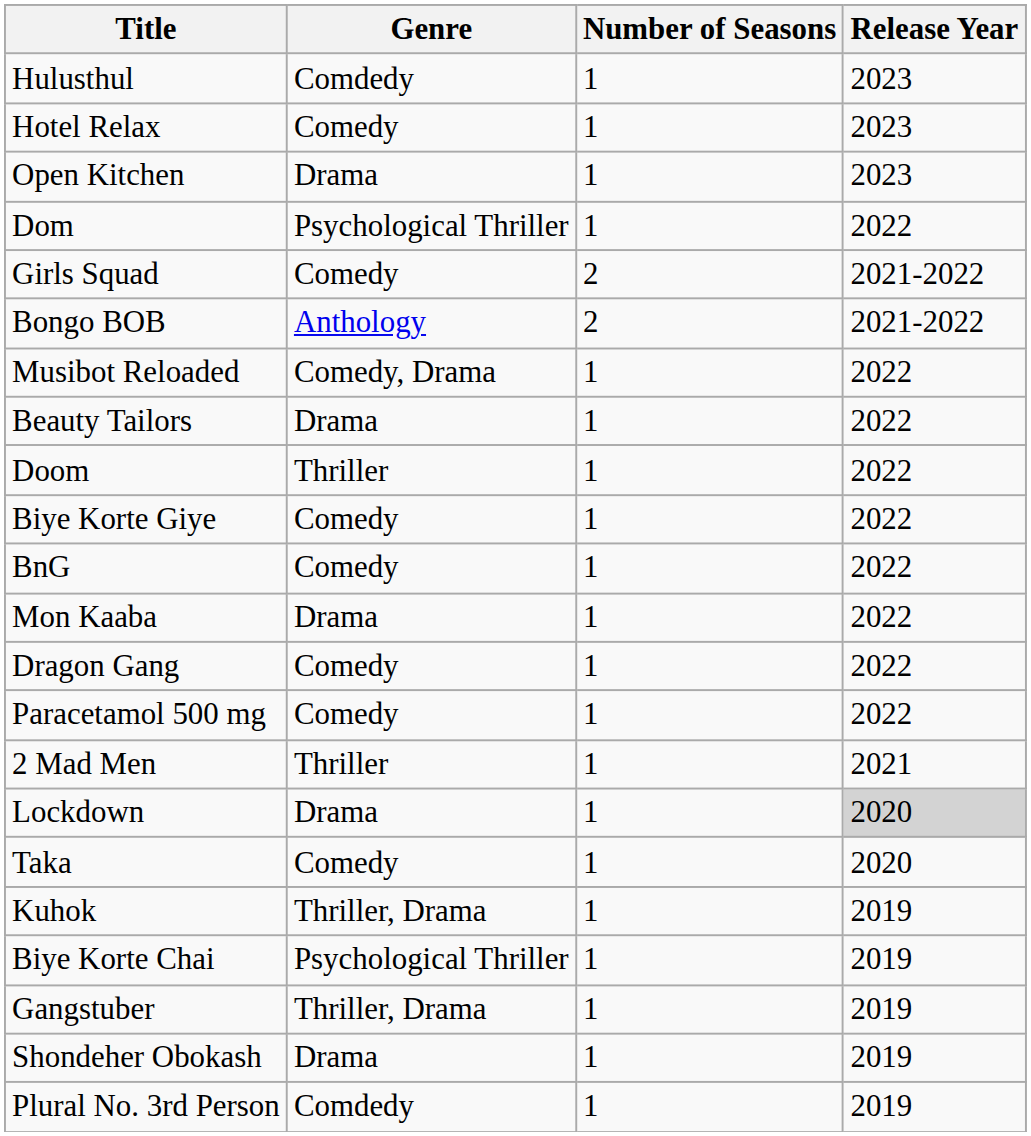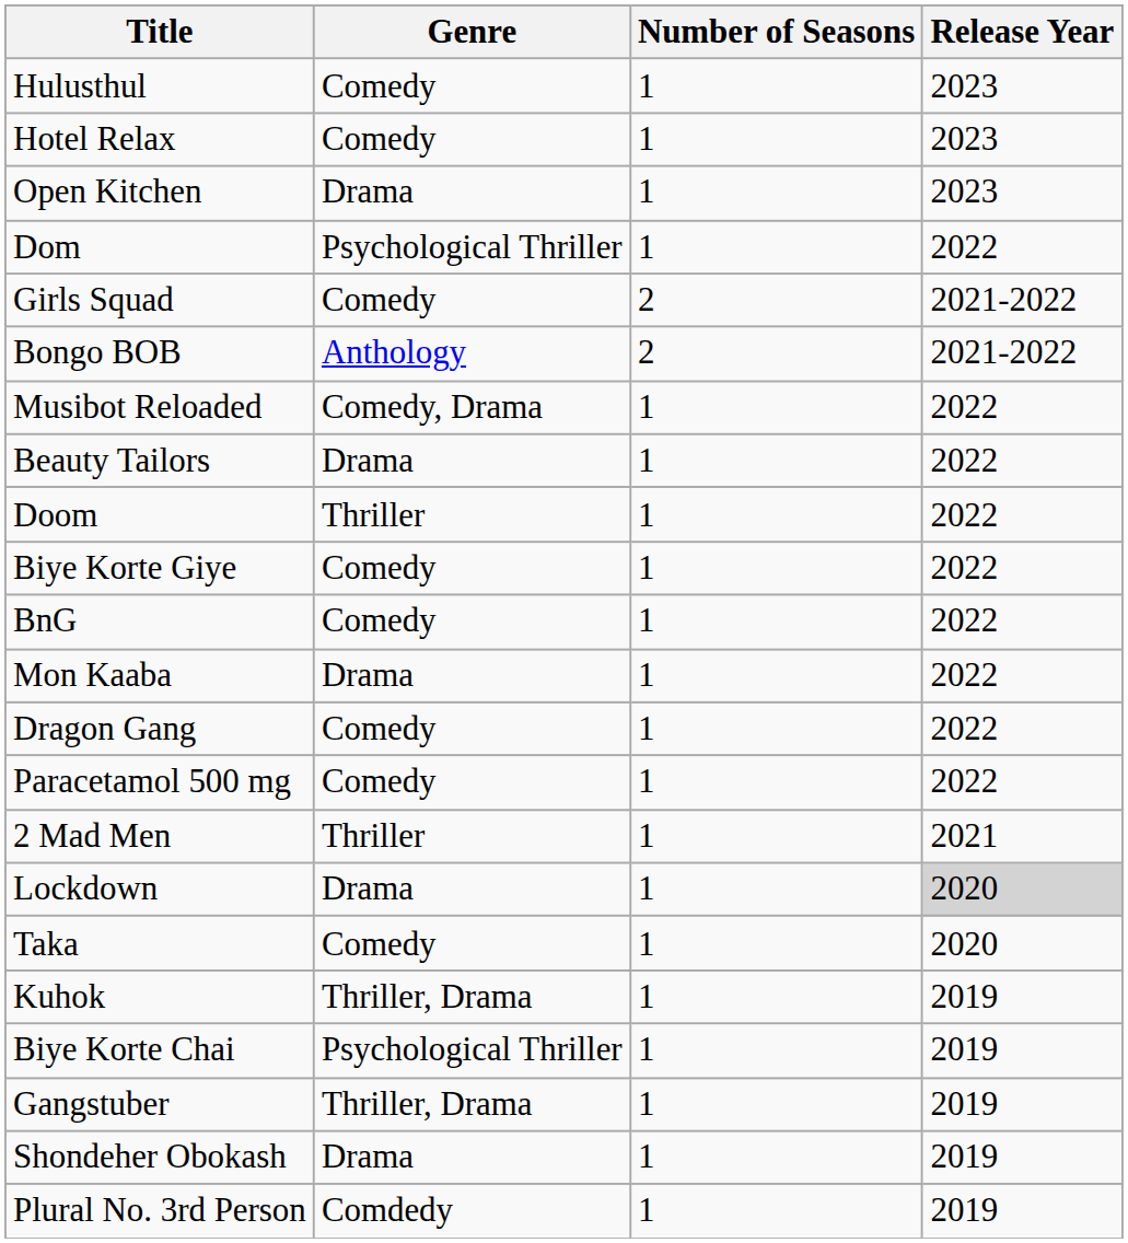 <table class="wikitable">
 <tr>
 <th>Title</th>
 <th>Genre</th>
 <th>Number of Seasons</th>
 <th>Release Year</th>
 </tr>
 <tr>
 <td>Hulusthul</td>
-<td>Comdedy</td>
+<td>Comedy</td>
 <td>1</td>
 <td>2023</td>
 </tr>
 <tr>
 <td>Hotel Relax</td>
 <td>Comedy</td>
 <td>1</td>
 <td>2023</td>
 </tr>
 <tr>
 <td>Open Kitchen</td>
 <td>Drama</td>
 <td>1</td>
 <td>2023</td>
 </tr>
 <tr>
 <td>Dom</td>
 <td>Psychological Thriller</td>
 <td>1</td>
 <td>2022</td>
 </tr>
 <tr>
 <td>Girls Squad</td>
 <td>Comedy</td>
 <td>2</td>
 <td>2021-2022</td>
 </tr>
 <tr>
 <td>Bongo BOB</td>
 <td><a href='#'>Anthology</a></td>
 <td>2</td>
 <td>2021-2022</td>
 </tr>
 <tr>
 <td>Musibot Reloaded</td>
 <td>Comedy, Drama</td>
 <td>1</td>
 <td>2022</td>
 </tr>
 <tr>
 <td>Beauty Tailors</td>
 <td>Drama</td>
 <td>1</td>
 <td>2022</td>
 </tr>
 <tr>
 <td>Doom</td>
 <td>Thriller</td>
 <td>1</td>
 <td>2022</td>
 </tr>
 <tr>
 <td>Biye Korte Giye</td>
 <td>Comedy</td>
 <td>1</td>
 <td>2022</td>
 </tr>
 <tr>
 <td>BnG</td>
 <td>Comedy</td>
 <td>1</td>
 <td>2022</td>
 </tr>
 <tr>
 <td>Mon Kaaba</td>
 <td>Drama</td>
 <td>1</td>
 <td>2022</td>
 </tr>
 <tr>
 <td>Dragon Gang</td>
 <td>Comedy</td>
 <td>1</td>
 <td>2022</td>
 </tr>
 <tr>
 <td>Paracetamol 500 mg</td>
 <td>Comedy</td>
 <td>1</td>
 <td>2022</td>
 </tr>
 <tr>
 <td>2 Mad Men</td>
 <td>Thriller</td>
 <td>1</td>
 <td>2021</td>
 </tr>
 <tr>
 <td>Lockdown</td>
 <td>Drama</td>
 <td>1</td>
 <td style="background: lightgrey;">2020</td>
 </tr>
 <tr>
 <td>Taka</td>
 <td>Comedy</td>
 <td>1</td>
 <td>2020</td>
 </tr>
 <tr>
 <td>Kuhok</td>
 <td>Thriller, Drama</td>
 <td>1</td>
 <td>2019</td>
 </tr>
 <tr>
 <td>Biye Korte Chai</td>
 <td>Psychological Thriller</td>
 <td>1</td>
 <td>2019</td>
 </tr>
 <tr>
 <td>Gangstuber</td>
 <td>Thriller, Drama</td>
 <td>1</td>
 <td>2019</td>
 </tr>
 <tr>
 <td>Shondeher Obokash</td>
 <td>Drama</td>
 <td>1</td>
 <td>2019</td>
 </tr>
 <tr>
 <td>Plural No. 3rd Person</td>
 <td>Comdedy</td>
 <td>1</td>
 <td>2019</td>
 </tr>
 </table>
